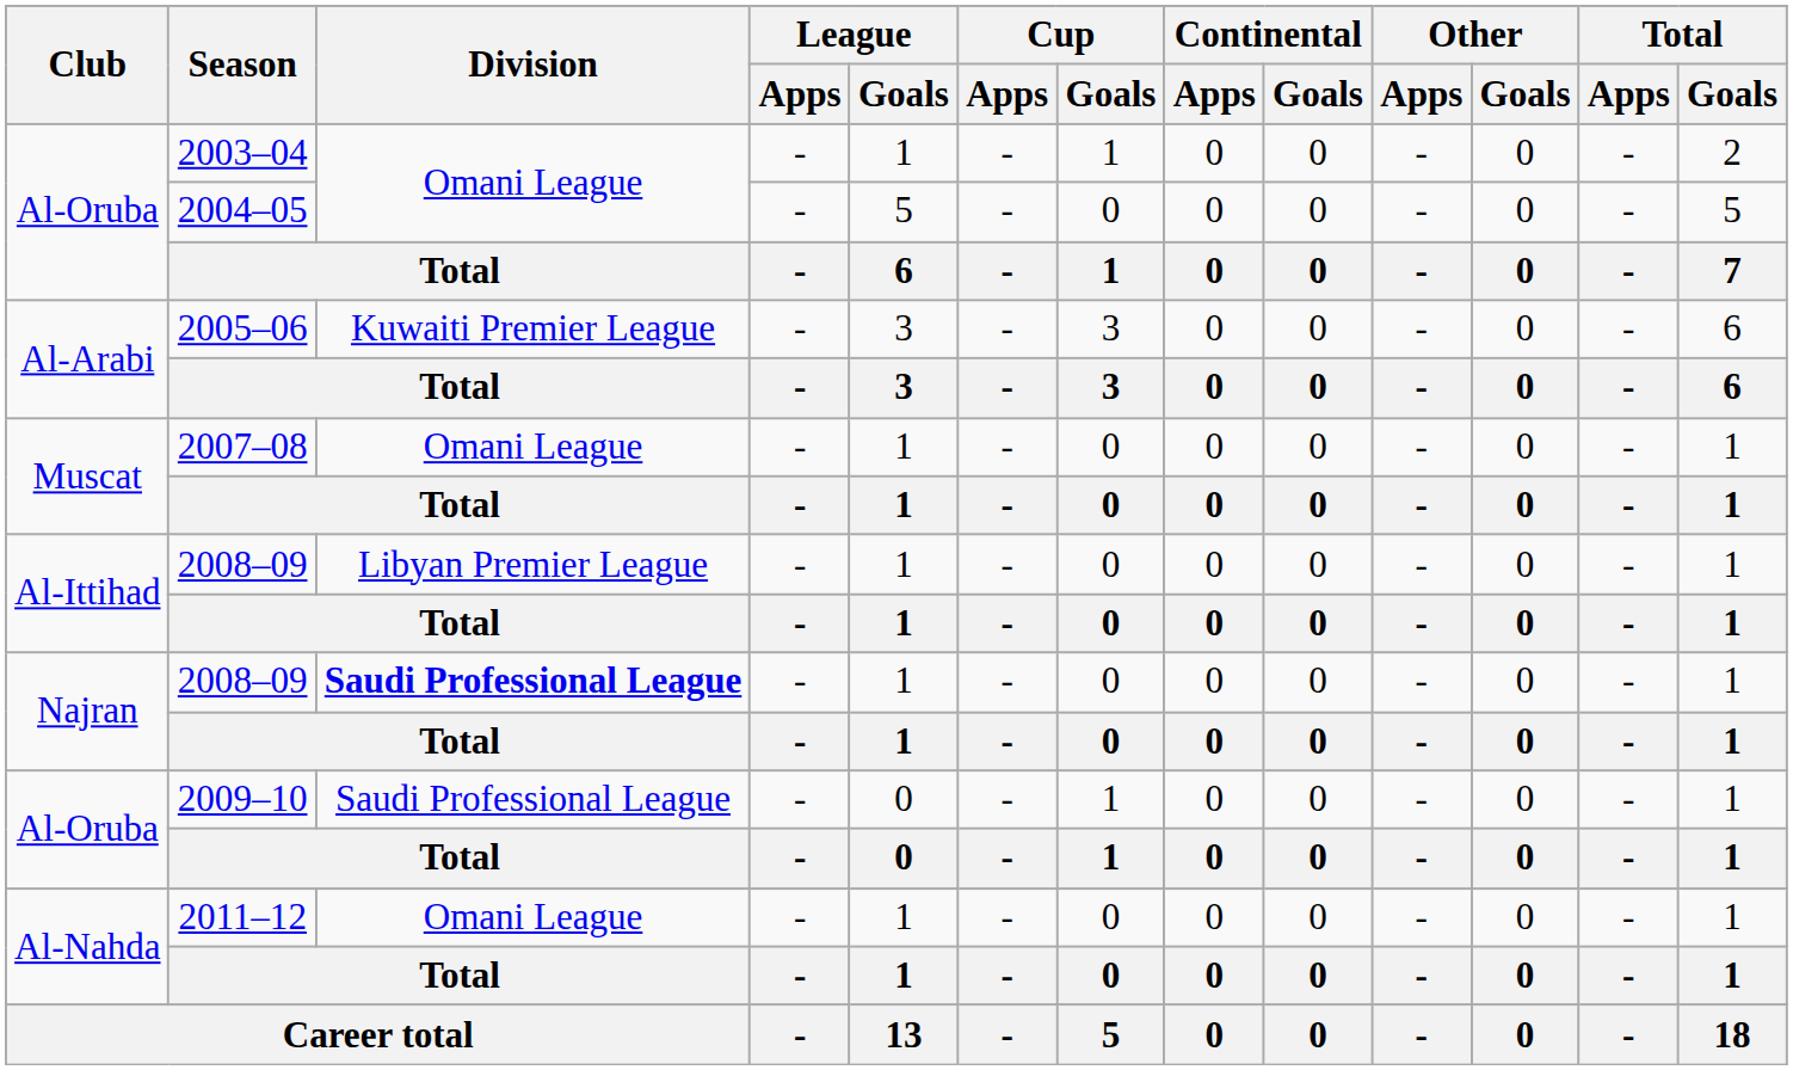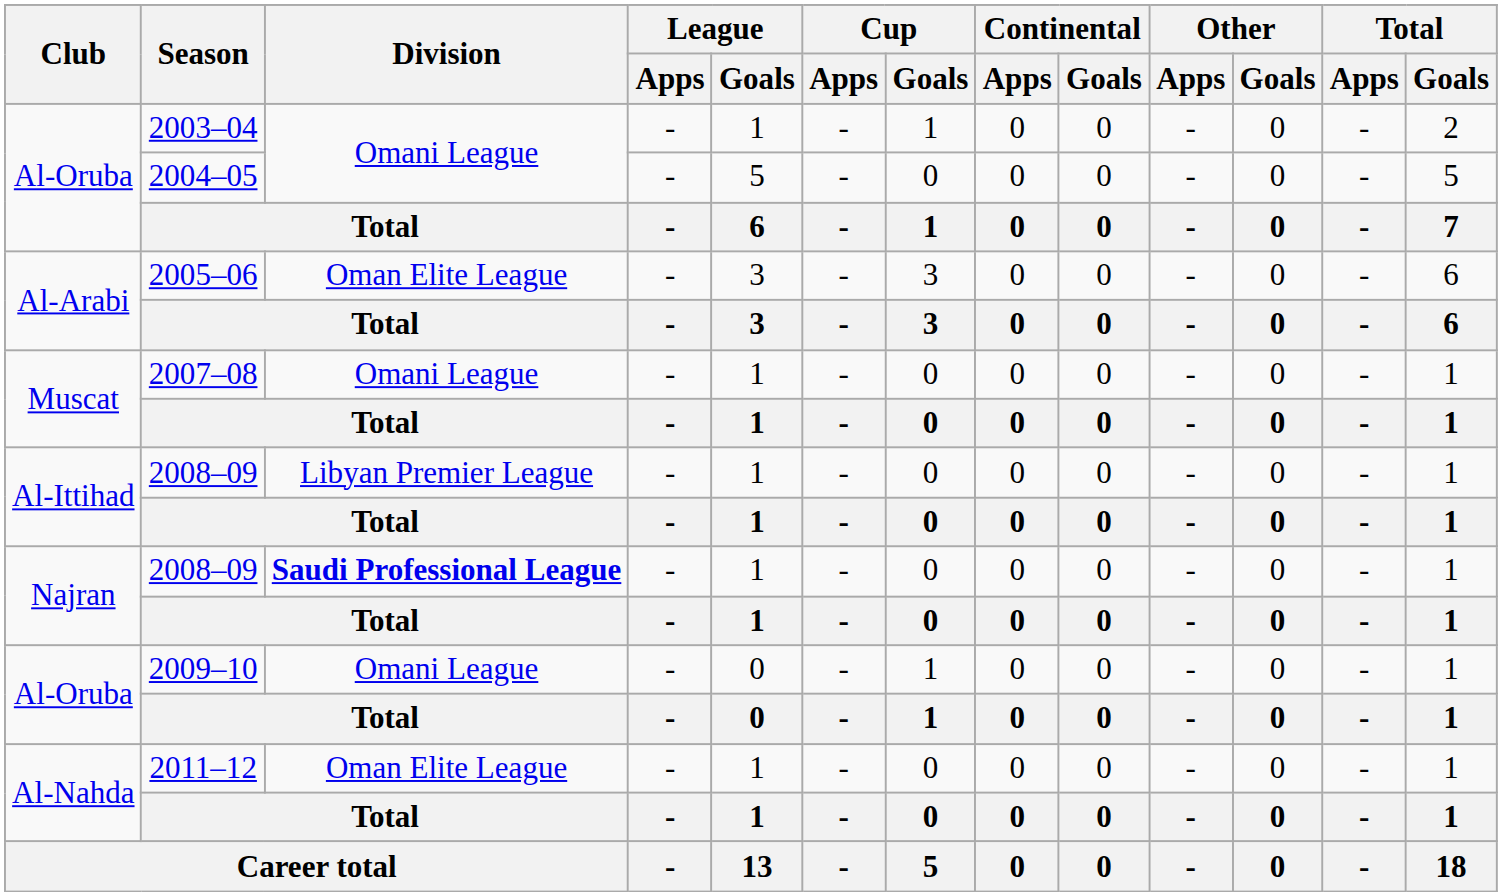 <table class="wikitable" style="text-align: center;">
 <tr>
 <th rowspan="2">Club</th>
 <th rowspan="2">Season</th>
 <th rowspan="2">Division</th>
 <th colspan="2">League</th>
 <th colspan="2">Cup</th>
 <th colspan="2">Continental</th>
 <th colspan="2">Other</th>
 <th colspan="2">Total</th>
 </tr>
 <tr>
 <th>Apps</th>
 <th>Goals</th>
 <th>Apps</th>
 <th>Goals</th>
 <th>Apps</th>
 <th>Goals</th>
 <th>Apps</th>
 <th>Goals</th>
 <th>Apps</th>
 <th>Goals</th>
 </tr>
 <tr>
 <td rowspan="3"><a href='#'>Al-Oruba</a></td>
 <td><a href='#'>2003–04</a></td>
 <td rowspan="2"><a href='#'>Omani League</a></td>
 <td>-</td>
 <td>1</td>
 <td>-</td>
 <td>1</td>
 <td>0</td>
 <td>0</td>
 <td>-</td>
 <td>0</td>
 <td>-</td>
 <td>2</td>
 </tr>
 <tr>
 <td><a href='#'>2004–05</a></td>
 <td>-</td>
 <td>5</td>
 <td>-</td>
 <td>0</td>
 <td>0</td>
 <td>0</td>
 <td>-</td>
 <td>0</td>
 <td>-</td>
 <td>5</td>
 </tr>
 <tr>
 <th colspan="2">Total</th>
 <th>-</th>
 <th>6</th>
 <th>-</th>
 <th>1</th>
 <th>0</th>
 <th>0</th>
 <th>-</th>
 <th>0</th>
 <th>-</th>
 <th>7</th>
 </tr>
 <tr>
 <td rowspan="2"><a href='#'>Al-Arabi</a></td>
 <td><a href='#'>2005–06</a></td>
-<td rowspan="1"><a href='#'>Kuwaiti Premier League</a></td>
+<td rowspan="1"><a href='#'>Oman Elite League</a></td>
 <td>-</td>
 <td>3</td>
 <td>-</td>
 <td>3</td>
 <td>0</td>
 <td>0</td>
 <td>-</td>
 <td>0</td>
 <td>-</td>
 <td>6</td>
 </tr>
 <tr>
 <th colspan="2">Total</th>
 <th>-</th>
 <th>3</th>
 <th>-</th>
 <th>3</th>
 <th>0</th>
 <th>0</th>
 <th>-</th>
 <th>0</th>
 <th>-</th>
 <th>6</th>
 </tr>
 <tr>
 <td rowspan="2"><a href='#'>Muscat</a></td>
 <td><a href='#'>2007–08</a></td>
 <td rowspan="1"><a href='#'>Omani League</a></td>
 <td>-</td>
 <td>1</td>
 <td>-</td>
 <td>0</td>
 <td>0</td>
 <td>0</td>
 <td>-</td>
 <td>0</td>
 <td>-</td>
 <td>1</td>
 </tr>
 <tr>
 <th colspan="2">Total</th>
 <th>-</th>
 <th>1</th>
 <th>-</th>
 <th>0</th>
 <th>0</th>
 <th>0</th>
 <th>-</th>
 <th>0</th>
 <th>-</th>
 <th>1</th>
 </tr>
 <tr>
 <td rowspan="2"><a href='#'>Al-Ittihad</a></td>
 <td><a href='#'>2008–09</a></td>
 <td rowspan="1"><a href='#'>Libyan Premier League</a></td>
 <td>-</td>
 <td>1</td>
 <td>-</td>
 <td>0</td>
 <td>0</td>
 <td>0</td>
 <td>-</td>
 <td>0</td>
 <td>-</td>
 <td>1</td>
 </tr>
 <tr>
 <th colspan="2">Total</th>
 <th>-</th>
 <th>1</th>
 <th>-</th>
 <th>0</th>
 <th>0</th>
 <th>0</th>
 <th>-</th>
 <th>0</th>
 <th>-</th>
 <th>1</th>
 </tr>
 <tr>
 <td rowspan="2"><a href='#'>Najran</a></td>
 <td><a href='#'>2008–09</a></td>
 <td rowspan="1"><strong><a href='#'>Saudi Professional League</a></strong></td>
 <td>-</td>
 <td>1</td>
 <td>-</td>
 <td>0</td>
 <td>0</td>
 <td>0</td>
 <td>-</td>
 <td>0</td>
 <td>-</td>
 <td>1</td>
 </tr>
 <tr>
 <th colspan="2">Total</th>
 <th>-</th>
 <th>1</th>
 <th>-</th>
 <th>0</th>
 <th>0</th>
 <th>0</th>
 <th>-</th>
 <th>0</th>
 <th>-</th>
 <th>1</th>
 </tr>
 <tr>
 <td rowspan="2"><a href='#'>Al-Oruba</a></td>
 <td><a href='#'>2009–10</a></td>
-<td rowspan="1"><a href='#'>Saudi Professional League</a></td>
+<td rowspan="1"><a href='#'>Omani League</a></td>
 <td>-</td>
 <td>0</td>
 <td>-</td>
 <td>1</td>
 <td>0</td>
 <td>0</td>
 <td>-</td>
 <td>0</td>
 <td>-</td>
 <td>1</td>
 </tr>
 <tr>
 <th colspan="2">Total</th>
 <th>-</th>
 <th>0</th>
 <th>-</th>
 <th>1</th>
 <th>0</th>
 <th>0</th>
 <th>-</th>
 <th>0</th>
 <th>-</th>
 <th>1</th>
 </tr>
 <tr>
 <td rowspan="2"><a href='#'>Al-Nahda</a></td>
 <td><a href='#'>2011–12</a></td>
-<td rowspan="1"><a href='#'>Omani League</a></td>
+<td rowspan="1"><a href='#'>Oman Elite League</a></td>
 <td>-</td>
 <td>1</td>
 <td>-</td>
 <td>0</td>
 <td>0</td>
 <td>0</td>
 <td>-</td>
 <td>0</td>
 <td>-</td>
 <td>1</td>
 </tr>
 <tr>
 <th colspan="2">Total</th>
 <th>-</th>
 <th>1</th>
 <th>-</th>
 <th>0</th>
 <th>0</th>
 <th>0</th>
 <th>-</th>
 <th>0</th>
 <th>-</th>
 <th>1</th>
 </tr>
 <tr>
 <th colspan="3">Career total</th>
 <th>-</th>
 <th>13</th>
 <th>-</th>
 <th>5</th>
 <th>0</th>
 <th>0</th>
 <th>-</th>
 <th>0</th>
 <th>-</th>
 <th>18</th>
 </tr>
 </table>
